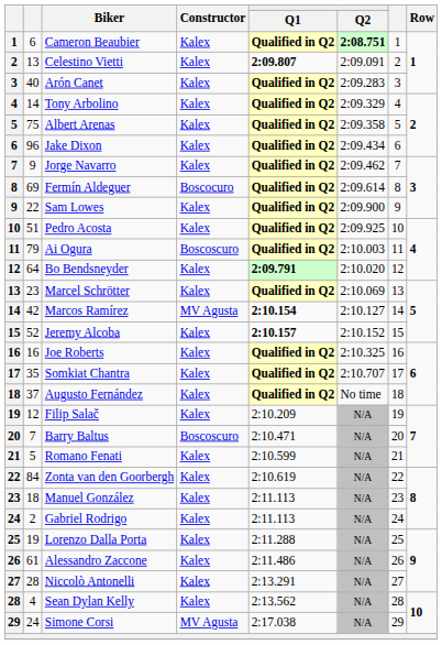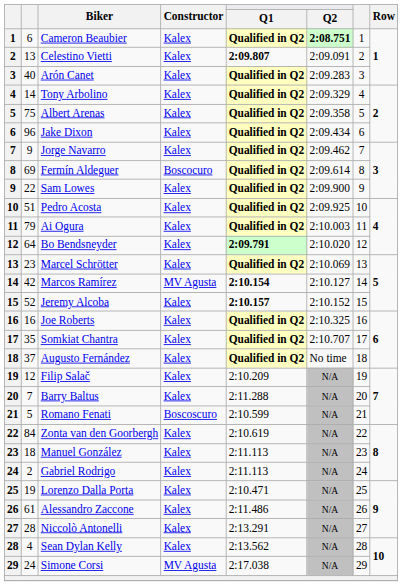 <table class="wikitable sortable" style="font-size: 85%;">
 <tr>
 <th rowspan="2"></th>
 <th rowspan="2"></th>
 <th rowspan="2">Biker</th>
 <th rowspan="2">Constructor</th>
 <th colspan="2" style="background:#eaecf0; text-align:center;"></th>
 <th rowspan="2"></th>
 <th rowspan="2">Row</th>
 </tr>
 <tr>
 <th scope="col">Q1</th>
 <th scope="col">Q2</th>
 </tr>
 <tr>
 <th scope="row">1</th>
 <td align="center">6</td>
 <td> <a href='#'>Cameron Beaubier</a></td>
 <td><a href='#'>Kalex</a></td>
 <td style="background:#ffffbf;"><strong>Qualified in Q2</strong></td>
 <td style="background:#ccffcc;"><strong>2:08.751</strong></td>
 <td align="center">1</td>
 <td rowspan="3"><strong>1</strong></td>
 </tr>
 <tr>
 <th scope="row">2</th>
 <td align="center">13</td>
 <td> <a href='#'>Celestino Vietti</a></td>
 <td><a href='#'>Kalex</a></td>
 <td><strong>2:09.807</strong></td>
 <td>2:09.091</td>
 <td align="center">2</td>
 </tr>
 <tr>
 <th scope="row">3</th>
 <td align="center">40</td>
 <td> <a href='#'>Arón Canet</a></td>
 <td><a href='#'>Kalex</a></td>
 <td style="background:#ffffbf;"><strong>Qualified in Q2</strong></td>
 <td>2:09.283</td>
 <td align="center">3</td>
 </tr>
 <tr>
 <th scope="row">4</th>
 <td align="center">14</td>
 <td> <a href='#'>Tony Arbolino</a></td>
 <td><a href='#'>Kalex</a></td>
 <td style="background:#ffffbf;"><strong>Qualified in Q2</strong></td>
 <td>2:09.329</td>
 <td align="center">4</td>
 <td rowspan="3"><strong>2</strong></td>
 </tr>
 <tr>
 <th scope="row">5</th>
 <td align="center">75</td>
 <td> <a href='#'>Albert Arenas</a></td>
 <td><a href='#'>Kalex</a></td>
 <td style="background:#ffffbf;"><strong>Qualified in Q2</strong></td>
 <td>2:09.358</td>
 <td align="center">5</td>
 </tr>
 <tr>
 <th scope="row">6</th>
 <td align="center">96</td>
 <td> <a href='#'>Jake Dixon</a></td>
 <td><a href='#'>Kalex</a></td>
 <td style="background:#ffffbf;"><strong>Qualified in Q2</strong></td>
 <td>2:09.434</td>
 <td align="center">6</td>
 </tr>
 <tr>
 <th scope="row">7</th>
 <td align="center">9</td>
 <td> <a href='#'>Jorge Navarro</a></td>
 <td><a href='#'>Kalex</a></td>
 <td style="background:#ffffbf;"><strong>Qualified in Q2</strong></td>
 <td>2:09.462</td>
 <td align="center">7</td>
 <td rowspan="3"><strong>3</strong></td>
 </tr>
 <tr>
 <th scope="row">8</th>
 <td align="center">69</td>
 <td> <a href='#'>Fermín Aldeguer</a></td>
 <td><a href='#'>Boscocuro</a></td>
 <td style="background:#ffffbf;"><strong>Qualified in Q2</strong></td>
 <td>2:09.614</td>
 <td align="center">8</td>
 </tr>
 <tr>
 <th scope="row">9</th>
 <td align="center">22</td>
 <td> <a href='#'>Sam Lowes</a></td>
 <td><a href='#'>Kalex</a></td>
 <td style="background:#ffffbf;"><strong>Qualified in Q2</strong></td>
 <td>2:09.900</td>
 <td align="center">9</td>
 </tr>
 <tr>
 <th scope="row">10</th>
 <td align="center">51</td>
 <td> <a href='#'>Pedro Acosta</a></td>
 <td><a href='#'>Kalex</a></td>
 <td style="background:#ffffbf;"><strong>Qualified in Q2</strong></td>
 <td>2:09.925</td>
 <td align="center">10</td>
 <td rowspan="3"><strong>4</strong></td>
 </tr>
 <tr>
 <th scope="row">11</th>
 <td align="center">79</td>
 <td> <a href='#'>Ai Ogura</a></td>
-<td><a href='#'>Boscoscuro</a></td>
+<td><a href='#'>Kalex</a></td>
 <td style="background:#ffffbf;"><strong>Qualified in Q2</strong></td>
 <td>2:10.003</td>
 <td align="center">11</td>
 </tr>
 <tr>
 <th scope="row">12</th>
 <td align="center">64</td>
 <td> <a href='#'>Bo Bendsneyder</a></td>
 <td><a href='#'>Kalex</a></td>
 <td style="background:#ccffcc;"><strong>2:09.791</strong></td>
 <td>2:10.020</td>
 <td align="center">12</td>
 </tr>
 <tr>
 <th scope="row">13</th>
 <td align="center">23</td>
 <td> <a href='#'>Marcel Schrötter</a></td>
 <td><a href='#'>Kalex</a></td>
 <td style="background:#ffffbf;"><strong>Qualified in Q2</strong></td>
 <td>2:10.069</td>
 <td align="center">13</td>
 <td rowspan="3"><strong>5</strong></td>
 </tr>
 <tr>
 <th scope="row">14</th>
 <td align="center">42</td>
 <td> <a href='#'>Marcos Ramírez</a></td>
 <td><a href='#'>MV Agusta</a></td>
 <td><strong>2:10.154</strong></td>
 <td>2:10.127</td>
 <td align="center">14</td>
 </tr>
 <tr>
 <th scope="row">15</th>
 <td align="center">52</td>
 <td> <a href='#'>Jeremy Alcoba</a></td>
 <td><a href='#'>Kalex</a></td>
 <td><strong>2:10.157</strong></td>
 <td>2:10.152</td>
 <td align="center">15</td>
 </tr>
 <tr>
 <th scope="row">16</th>
 <td align="center">16</td>
 <td> <a href='#'>Joe Roberts</a></td>
 <td><a href='#'>Kalex</a></td>
 <td style="background:#ffffbf;"><strong>Qualified in Q2</strong></td>
 <td>2:10.325</td>
 <td align="center">16</td>
 <td rowspan="3"><strong>6</strong></td>
 </tr>
 <tr>
 <th scope="row">17</th>
 <td align="center">35</td>
 <td> <a href='#'>Somkiat Chantra</a></td>
 <td><a href='#'>Kalex</a></td>
 <td style="background:#ffffbf;"><strong>Qualified in Q2</strong></td>
 <td>2:10.707</td>
 <td align="center">17</td>
 </tr>
 <tr>
 <th scope="row">18</th>
 <td align="center">37</td>
 <td> <a href='#'>Augusto Fernández</a></td>
 <td><a href='#'>Kalex</a></td>
 <td style="background:#ffffbf;"><strong>Qualified in Q2</strong></td>
 <td>No time</td>
 <td align="center">18</td>
 </tr>
 <tr>
 <th scope="row">19</th>
 <td align="center">12</td>
 <td> <a href='#'>Filip Salač</a></td>
 <td><a href='#'>Kalex</a></td>
 <td>2:10.209</td>
 <td style="background: silver" align="center" data-sort-value="19"><small>N/A</small></td>
 <td align="center">19</td>
 <td rowspan="3"><strong>7</strong></td>
 </tr>
 <tr>
 <th scope="row">20</th>
 <td align="center">7</td>
 <td> <a href='#'>Barry Baltus</a></td>
-<td><a href='#'>Boscoscuro</a></td>
-<td>2:10.471</td>
+<td><a href='#'>Kalex</a></td>
+<td>2:11.288</td>
 <td style="background: silver" align="center" data-sort-value="20"><small>N/A</small></td>
 <td align="center">20</td>
 </tr>
 <tr>
 <th scope="row">21</th>
 <td align="center">5</td>
 <td> <a href='#'>Romano Fenati</a></td>
-<td><a href='#'>Kalex</a></td>
+<td><a href='#'>Boscoscuro</a></td>
 <td>2:10.599</td>
 <td style="background: silver" align="center" data-sort-value="21"><small>N/A</small></td>
 <td align="center">21</td>
 </tr>
 <tr>
 <th scope="row">22</th>
 <td align="center">84</td>
 <td> <a href='#'>Zonta van den Goorbergh</a></td>
 <td><a href='#'>Kalex</a></td>
 <td>2:10.619</td>
 <td style="background: silver" align="center" data-sort-value="22"><small>N/A</small></td>
 <td align="center">22</td>
 <td rowspan="3"><strong>8</strong></td>
 </tr>
 <tr>
 <th scope="row">23</th>
 <td align="center">18</td>
 <td> <a href='#'>Manuel González</a></td>
 <td><a href='#'>Kalex</a></td>
 <td>2:11.113</td>
 <td style="background: silver" align="center" data-sort-value="23"><small>N/A</small></td>
 <td align="center">23</td>
 </tr>
 <tr>
 <th scope="row">24</th>
 <td align="center">2</td>
 <td> <a href='#'>Gabriel Rodrigo</a></td>
 <td><a href='#'>Kalex</a></td>
 <td>2:11.113</td>
 <td style="background: silver" align="center" data-sort-value="24"><small>N/A</small></td>
 <td align="center">24</td>
 </tr>
 <tr>
 <th scope="row">25</th>
 <td align="center">19</td>
 <td> <a href='#'>Lorenzo Dalla Porta</a></td>
 <td><a href='#'>Kalex</a></td>
-<td>2:11.288</td>
+<td>2:10.471</td>
 <td style="background: silver" align="center" data-sort-value="25"><small>N/A</small></td>
 <td align="center">25</td>
 <td rowspan="3"><strong>9</strong></td>
 </tr>
 <tr>
 <th scope="row">26</th>
 <td align="center">61</td>
 <td> <a href='#'>Alessandro Zaccone</a></td>
 <td><a href='#'>Kalex</a></td>
 <td>2:11.486</td>
 <td style="background: silver" align="center" data-sort-value="26"><small>N/A</small></td>
 <td align="center">26</td>
 </tr>
 <tr>
 <th scope="row">27</th>
 <td align="center">28</td>
 <td> <a href='#'>Niccolò Antonelli</a></td>
 <td><a href='#'>Kalex</a></td>
 <td>2:13.291</td>
 <td style="background: silver" align="center" data-sort-value="27"><small>N/A</small></td>
 <td align="center">27</td>
 </tr>
 <tr>
 <th scope="row">28</th>
 <td align="center">4</td>
 <td> <a href='#'>Sean Dylan Kelly</a></td>
 <td><a href='#'>Kalex</a></td>
 <td>2:13.562</td>
 <td style="background: silver" align="center" data-sort-value="28"><small>N/A</small></td>
 <td align="center">28</td>
 <td rowspan="2"><strong>10</strong></td>
 </tr>
 <tr>
 <th scope="row">29</th>
 <td align="center">24</td>
 <td> <a href='#'>Simone Corsi</a></td>
 <td><a href='#'>MV Agusta</a></td>
 <td>2:17.038</td>
 <td style="background: silver" align="center" data-sort-value="29"><small>N/A</small></td>
 <td align="center">29</td>
 </tr>
 <tr>
 <th colspan="8"></th>
 </tr>
 <tr>
 </tr>
 </table>
